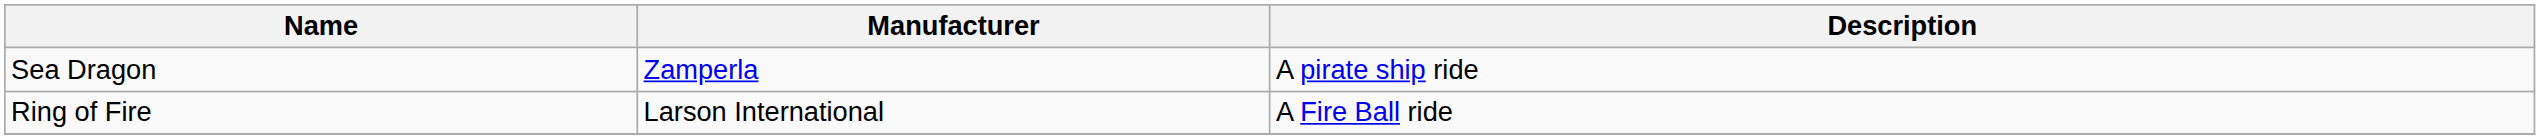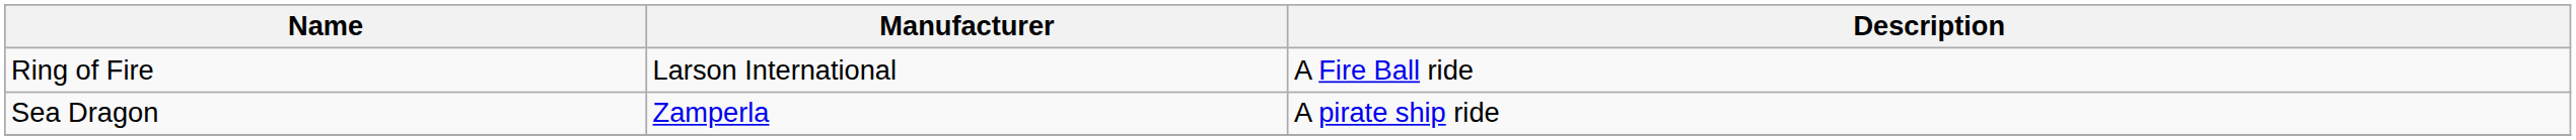 <table class="wikitable">
 <tr>
 <th style="width: 10%;">Name</th>
 <th style="width: 10%;">Manufacturer</th>
 <th style="width: 20%;">Description</th>
 </tr>
 <tr>
+<td>Ring of Fire</td>
+<td>Larson International</td>
+<td>A <a href='#'>Fire Ball</a> ride</td>
+</tr>
+<tr>
 <td>Sea Dragon</td>
 <td><a href='#'>Zamperla</a></td>
 <td>A <a href='#'>pirate ship</a> ride</td>
 </tr>
 <tr>
-<td>Ring of Fire</td>
-<td>Larson International</td>
-<td>A <a href='#'>Fire Ball</a> ride</td>
-</tr>
-<tr>
 </tr>
 </table>
